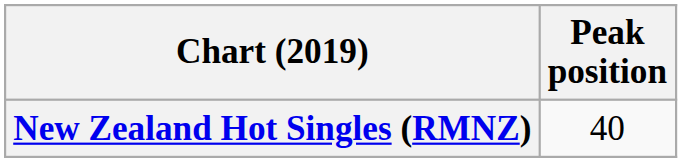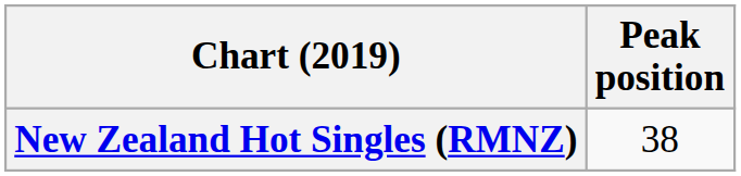 <table class="wikitable plainrowheaders" style="text-align:center">
 <tr>
 <th scope="col">Chart (2019)</th>
 <th scope="col">Peak<br>position</th>
 </tr>
 <tr>
 <th scope="row"><a href='#'>New Zealand Hot Singles</a> (<a href='#'>RMNZ</a>)</th>
-<td>40</td>
+<td>38</td>
 </tr>
 </table>
